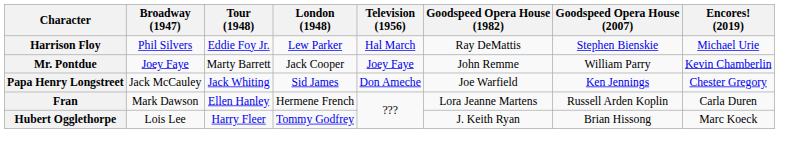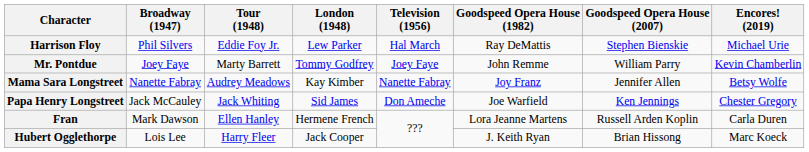 <table class="wikitable">
 <tr>
 <th>Character</th>
 <th>Broadway<br>(1947)</th>
 <th>Tour<br>(1948)</th>
 <th>London<br>(1948)</th>
 <th>Television<br>(1956)</th>
 <th>Goodspeed Opera House<br>(1982)</th>
 <th>Goodspeed Opera House<br>(2007)</th>
 <th>Encores!<br>(2019)</th>
 </tr>
 <tr>
 <th>Harrison Floy</th>
 <td align=center><a href='#'>Phil Silvers</a></td>
 <td align=center><a href='#'>Eddie Foy Jr.</a></td>
 <td align=center><a href='#'>Lew Parker</a></td>
 <td align=center><a href='#'>Hal March</a></td>
 <td align=center>Ray DeMattis</td>
 <td align=center><a href='#'>Stephen Bienskie</a></td>
 <td align=center><a href='#'>Michael Urie</a></td>
 </tr>
 <tr>
 <th>Mr. Pontdue</th>
 <td align=center><a href='#'>Joey Faye</a></td>
 <td align=center>Marty Barrett</td>
-<td align=center>Jack Cooper</td>
+<td align=center><a href='#'>Tommy Godfrey</a></td>
 <td align=center><a href='#'>Joey Faye</a></td>
 <td align=center>John Remme</td>
 <td align=center>William Parry</td>
 <td align=center><a href='#'>Kevin Chamberlin</a></td>
+</tr>
+<tr>
+<th>Mama Sara Longstreet</th>
+<td align=center><a href='#'>Nanette Fabray</a></td>
+<td align=center><a href='#'>Audrey Meadows</a></td>
+<td align=center>Kay Kimber</td>
+<td align=center><a href='#'>Nanette Fabray</a></td>
+<td align=center><a href='#'>Joy Franz</a></td>
+<td align=center>Jennifer Allen</td>
+<td align=center><a href='#'>Betsy Wolfe</a></td>
 </tr>
 <tr>
 <th>Papa Henry Longstreet</th>
 <td align=center>Jack McCauley</td>
 <td align=center><a href='#'>Jack Whiting</a></td>
 <td align=center><a href='#'>Sid James</a></td>
 <td align=center><a href='#'>Don Ameche</a></td>
 <td align=center>Joe Warfield</td>
 <td align=center><a href='#'>Ken Jennings</a></td>
 <td align=center><a href='#'>Chester Gregory</a></td>
 </tr>
 <tr>
 <th>Fran</th>
 <td align=center>Mark Dawson</td>
 <td align=center><a href='#'>Ellen Hanley</a></td>
 <td align=center>Hermene French</td>
 <td rowspan="2" align=center>???</td>
 <td align=center>Lora Jeanne Martens</td>
 <td align=center>Russell Arden Koplin</td>
 <td align=center>Carla Duren</td>
 </tr>
 <tr>
 <th>Hubert Ogglethorpe</th>
 <td align=center>Lois Lee</td>
 <td align=center><a href='#'>Harry Fleer</a></td>
-<td align=center><a href='#'>Tommy Godfrey</a></td>
+<td align=center>Jack Cooper</td>
 <td align=center>J. Keith Ryan</td>
 <td align=center>Brian Hissong</td>
 <td align=center>Marc Koeck</td>
 </tr>
 </table>
